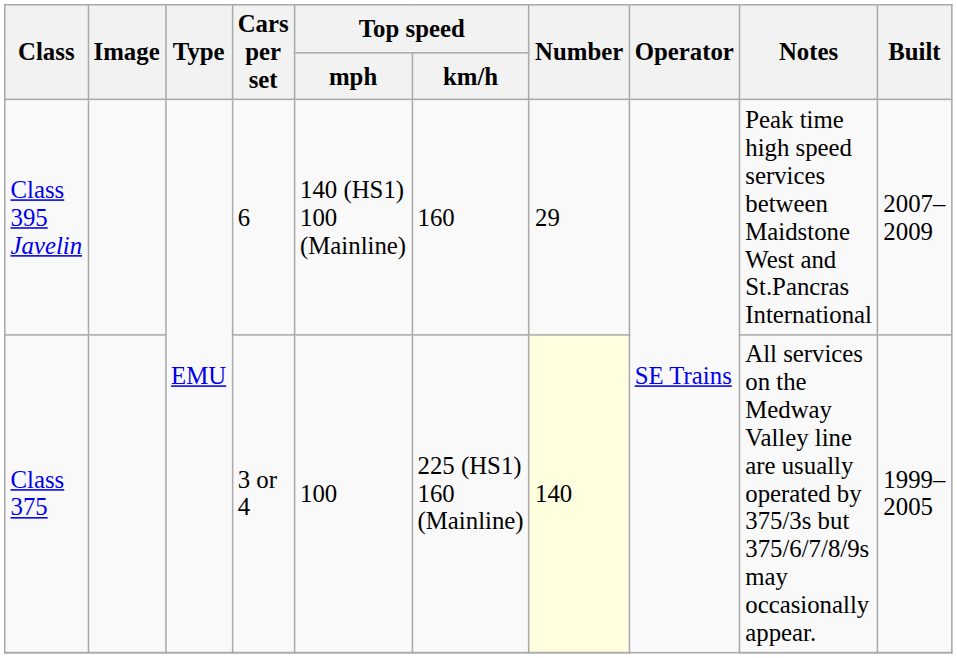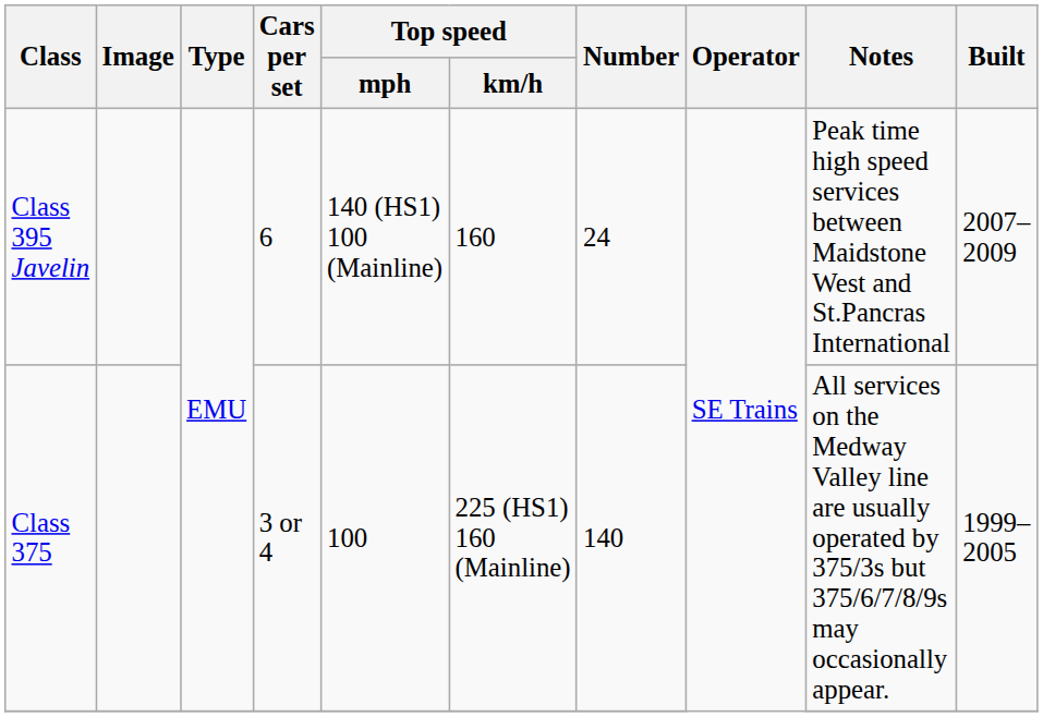 <table class="wikitable">
 <tr ---- bgcolor=#f9f9f9>
 <th rowspan="2">Class</th>
 <th rowspan="2">Image</th>
 <th rowspan="2">Type</th>
 <th rowspan="2">Cars per set</th>
 <th colspan="2">Top speed</th>
 <th rowspan="2">Number</th>
 <th rowspan="2">Operator</th>
 <th rowspan="2">Notes</th>
 <th rowspan="2">Built</th>
 </tr>
 <tr ---- bgcolor=#f9f9f9>
 <th>mph</th>
 <th>km/h</th>
 </tr>
 <tr>
 <td><a href='#'>Class 395 <em>Javelin</em></a></td>
 <td></td>
 <td rowspan="2"><a href='#'>EMU</a></td>
 <td>6</td>
 <td>140 (HS1) 100 (Mainline)</td>
 <td>160</td>
-<td>29</td>
+<td>24</td>
 <td rowspan="3"><a href='#'>SE Trains</a></td>
 <td>Peak time high speed services between Maidstone West and St.Pancras International</td>
 <td>2007–2009</td>
 </tr>
 <tr>
 <td><a href='#'>Class 375</a></td>
 <td></td>
 <td>3 or 4</td>
 <td>100</td>
 <td>225 (HS1) 160 (Mainline)</td>
-<td style="background: lightyellow;">140</td>
+<td>140</td>
 <td>All services on the Medway Valley line are usually operated by 375/3s but 375/6/7/8/9s may occasionally appear.</td>
 <td>1999–2005</td>
 </tr>
 <tr>
 </tr>
 </table>
